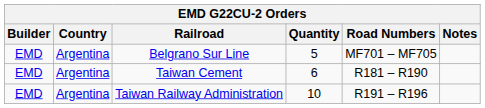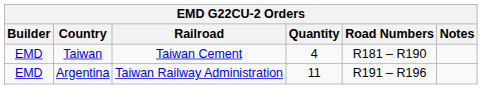 <table class="wikitable">
 <tr>
 <th colspan="6">EMD G22CU-2 Orders</th>
 </tr>
 <tr>
 <th>Builder</th>
 <th>Country</th>
 <th>Railroad</th>
 <th>Quantity</th>
 <th>Road Numbers</th>
 <th>Notes</th>
 </tr>
 <tr align="center">
 <td><a href='#'>EMD</a></td>
-<td><a href='#'>Argentina</a></td>
-<td><a href='#'>Belgrano Sur Line</a></td>
-<td>5</td>
-<td>MF701 – MF705</td>
-<td></td>
-</tr>
-<tr align="center">
-<td><a href='#'>EMD</a></td>
-<td><a href='#'>Argentina</a></td>
+<td><a href='#'>Taiwan</a></td>
 <td><a href='#'>Taiwan Cement</a></td>
-<td>6</td>
+<td>4</td>
 <td>R181 – R190</td>
 <td></td>
 </tr>
 <tr align="center">
 <td><a href='#'>EMD</a></td>
 <td><a href='#'>Argentina</a></td>
 <td><a href='#'>Taiwan Railway Administration</a></td>
-<td>10</td>
+<td>11</td>
 <td>R191 – R196</td>
 <td></td>
 </tr>
 </table>
